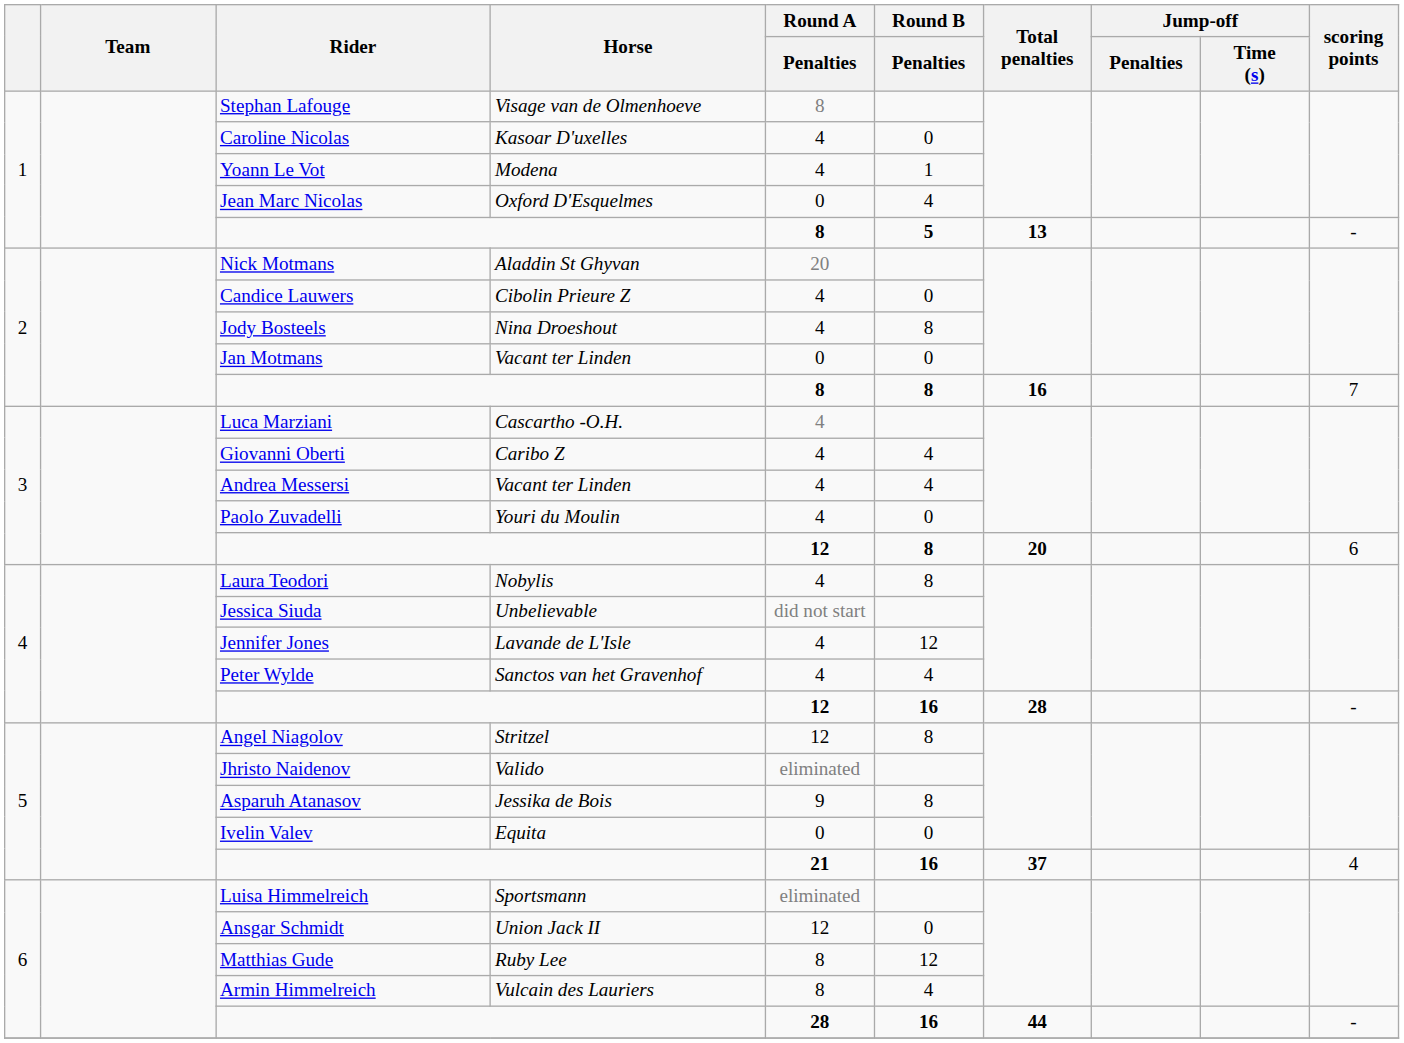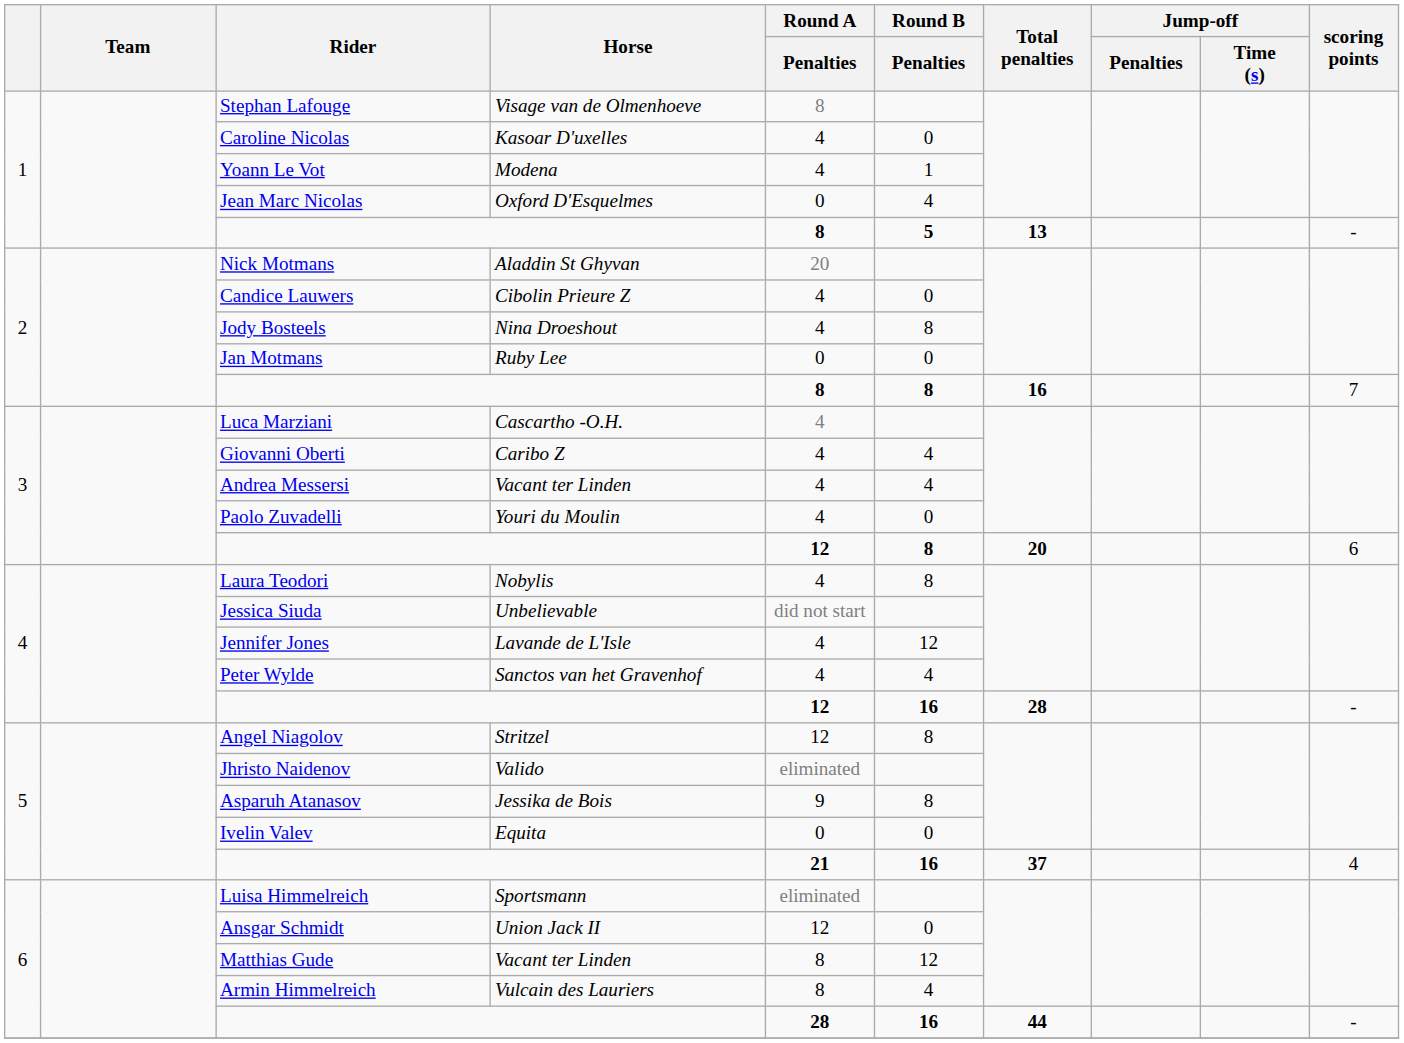 <table class="wikitable" style="font-size: 90%">
 <tr>
 <th rowspan=2 width=20></th>
 <th rowspan=2 width=125>Team</th>
 <th rowspan=2 width=200>Rider</th>
 <th rowspan=2 width=200>Horse</th>
 <th>Round A</th>
 <th>Round B</th>
 <th rowspan=2 width=75>Total penalties</th>
 <th colspan=2>Jump-off</th>
 <th rowspan=2 width=60>scoring<br>points</th>
 </tr>
 <tr>
 <th width=75>Penalties</th>
 <th width=75>Penalties</th>
 <th width=75>Penalties</th>
 <th width=75>Time<br>(<a href='#'>s</a>)</th>
 </tr>
 <tr>
 <td rowspan=5 align=center>1</td>
 <td rowspan=5></td>
 <td><a href='#'>Stephan Lafouge</a></td>
 <td><em>Visage van de Olmenhoeve</em></td>
 <td align=center style=color:gray>8</td>
 <td align=center></td>
 <td rowspan=4></td>
 <td rowspan=4></td>
 <td rowspan=4></td>
 <td rowspan=4></td>
 </tr>
 <tr>
 <td><a href='#'>Caroline Nicolas</a></td>
 <td><em>Kasoar D'uxelles</em></td>
 <td align=center>4</td>
 <td align=center>0</td>
 </tr>
 <tr>
 <td><a href='#'>Yoann Le Vot</a></td>
 <td><em>Modena</em></td>
 <td align=center>4</td>
 <td align=center>1</td>
 </tr>
 <tr>
 <td><a href='#'>Jean Marc Nicolas</a></td>
 <td><em>Oxford D'Esquelmes</em></td>
 <td align=center>0</td>
 <td align=center>4</td>
 </tr>
 <tr>
 <td colspan=2></td>
 <td align=center><strong>8</strong></td>
 <td align=center><strong>5</strong></td>
 <td align=center><strong>13</strong></td>
 <td></td>
 <td></td>
 <td align=center>-</td>
 </tr>
 <tr>
 <td rowspan=5 align=center>2</td>
 <td rowspan=5></td>
 <td><a href='#'>Nick Motmans</a></td>
 <td><em>Aladdin St Ghyvan</em></td>
 <td align=center style=color:gray>20</td>
 <td align=center></td>
 <td rowspan=4></td>
 <td rowspan=4></td>
 <td rowspan=4></td>
 <td rowspan=4></td>
 </tr>
 <tr>
 <td><a href='#'>Candice Lauwers</a></td>
 <td><em>Cibolin Prieure Z</em></td>
 <td align=center>4</td>
 <td align=center>0</td>
 </tr>
 <tr>
 <td><a href='#'>Jody Bosteels</a></td>
 <td><em>Nina Droeshout</em></td>
 <td align=center>4</td>
 <td align=center>8</td>
 </tr>
 <tr>
 <td><a href='#'>Jan Motmans</a></td>
-<td><em>Vacant ter Linden</em></td>
+<td><em>Ruby Lee</em></td>
 <td align=center>0</td>
 <td align=center>0</td>
 </tr>
 <tr>
 <td colspan=2></td>
 <td align=center><strong>8</strong></td>
 <td align=center><strong>8</strong></td>
 <td align=center><strong>16</strong></td>
 <td></td>
 <td></td>
 <td align=center>7</td>
 </tr>
 <tr>
 <td rowspan=5 align=center>3</td>
 <td rowspan=5></td>
 <td><a href='#'>Luca Marziani</a></td>
 <td><em>Cascartho -O.H.</em></td>
 <td align=center style=color:gray>4</td>
 <td align=center></td>
 <td rowspan=4></td>
 <td rowspan=4></td>
 <td rowspan=4></td>
 <td rowspan=4></td>
 </tr>
 <tr>
 <td><a href='#'>Giovanni Oberti</a></td>
 <td><em>Caribo Z</em></td>
 <td align=center>4</td>
 <td align=center>4</td>
 </tr>
 <tr>
 <td><a href='#'>Andrea Messersi</a></td>
 <td><em>Vacant ter Linden</em></td>
 <td align=center>4</td>
 <td align=center>4</td>
 </tr>
 <tr>
 <td><a href='#'>Paolo Zuvadelli</a></td>
 <td><em>Youri du Moulin</em></td>
 <td align=center>4</td>
 <td align=center>0</td>
 </tr>
 <tr>
 <td colspan=2></td>
 <td align=center><strong>12</strong></td>
 <td align=center><strong>8</strong></td>
 <td align=center><strong>20</strong></td>
 <td></td>
 <td></td>
 <td align=center>6</td>
 </tr>
 <tr>
 <td rowspan=5 align=center>4</td>
 <td rowspan=5></td>
 <td><a href='#'>Laura Teodori</a></td>
 <td><em>Nobylis</em></td>
 <td align=center>4</td>
 <td align=center>8</td>
 <td rowspan=4></td>
 <td rowspan=4></td>
 <td rowspan=4></td>
 <td rowspan=4></td>
 </tr>
 <tr>
 <td><a href='#'>Jessica Siuda</a></td>
 <td><em>Unbelievable</em></td>
 <td align=center style=color:gray>did not start</td>
 <td align=center></td>
 </tr>
 <tr>
 <td><a href='#'>Jennifer Jones</a></td>
 <td><em>Lavande de L'Isle</em></td>
 <td align=center>4</td>
 <td align=center>12</td>
 </tr>
 <tr>
 <td><a href='#'>Peter Wylde</a></td>
 <td><em>Sanctos van het Gravenhof</em></td>
 <td align=center>4</td>
 <td align=center>4</td>
 </tr>
 <tr>
 <td colspan=2></td>
 <td align=center><strong>12</strong></td>
 <td align=center><strong>16</strong></td>
 <td align=center><strong>28</strong></td>
 <td></td>
 <td></td>
 <td align=center>-</td>
 </tr>
 <tr>
 <td rowspan=5 align=center>5</td>
 <td rowspan=5></td>
 <td><a href='#'>Angel Niagolov</a></td>
 <td><em>Stritzel</em></td>
 <td align=center>12</td>
 <td align=center>8</td>
 <td rowspan=4></td>
 <td rowspan=4></td>
 <td rowspan=4></td>
 <td rowspan=4></td>
 </tr>
 <tr>
 <td><a href='#'>Jhristo Naidenov</a></td>
 <td><em>Valido</em></td>
 <td align=center style=color:gray>eliminated</td>
 <td align=center></td>
 </tr>
 <tr>
 <td><a href='#'>Asparuh Atanasov</a></td>
 <td><em>Jessika de Bois</em></td>
 <td align=center>9</td>
 <td align=center>8</td>
 </tr>
 <tr>
 <td><a href='#'>Ivelin Valev</a></td>
 <td><em>Equita</em></td>
 <td align=center>0</td>
 <td align=center>0</td>
 </tr>
 <tr>
 <td colspan=2></td>
 <td align=center><strong>21</strong></td>
 <td align=center><strong>16</strong></td>
 <td align=center><strong>37</strong></td>
 <td></td>
 <td></td>
 <td align=center>4</td>
 </tr>
 <tr>
 <td rowspan=5 align=center>6</td>
 <td rowspan=5></td>
 <td><a href='#'>Luisa Himmelreich</a></td>
 <td><em>Sportsmann</em></td>
 <td align=center style=color:gray>eliminated</td>
 <td align=center></td>
 <td rowspan=4></td>
 <td rowspan=4></td>
 <td rowspan=4></td>
 <td rowspan=4></td>
 </tr>
 <tr>
 <td><a href='#'>Ansgar Schmidt</a></td>
 <td><em>Union Jack II</em></td>
 <td align=center>12</td>
 <td align=center>0</td>
 </tr>
 <tr>
 <td><a href='#'>Matthias Gude</a></td>
-<td><em>Ruby Lee</em></td>
+<td><em>Vacant ter Linden</em></td>
 <td align=center>8</td>
 <td align=center>12</td>
 </tr>
 <tr>
 <td><a href='#'>Armin Himmelreich</a></td>
 <td><em>Vulcain des Lauriers</em></td>
 <td align=center>8</td>
 <td align=center>4</td>
 </tr>
 <tr>
 <td colspan=2></td>
 <td align=center><strong>28</strong></td>
 <td align=center><strong>16</strong></td>
 <td align=center><strong>44</strong></td>
 <td></td>
 <td></td>
 <td align=center>-</td>
 </tr>
 <tr>
 </tr>
 </table>
